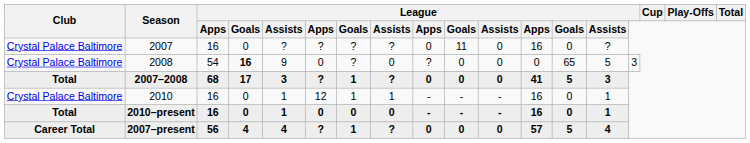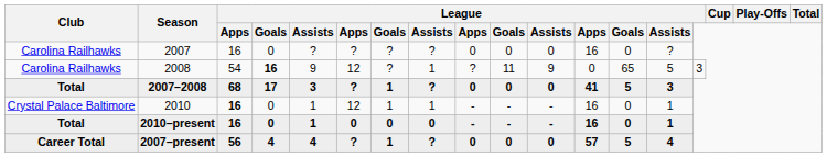 <table class="wikitable" style="text-align: center;">
 <tr>
 <th rowspan="2">Club</th>
 <th rowspan="2">Season</th>
 <th colspan="13">League</th>
 <th colspan="3">Cup</th>
 <th colspan="3">Play-Offs</th>
 <th colspan="3">Total</th>
 </tr>
 <tr>
 <th>Apps</th>
 <th>Goals</th>
 <th>Assists</th>
 <th>Apps</th>
 <th>Goals</th>
 <th>Assists</th>
 <th>Apps</th>
 <th>Goals</th>
 <th>Assists</th>
 <th>Apps</th>
 <th>Goals</th>
 <th>Assists</th>
 </tr>
 <tr>
-<td><a href='#'>Crystal Palace Baltimore</a></td>
+<td rowspan="1" valign="top"><a href='#'>Carolina Railhawks</a></td>
 <td>2007</td>
 <td>16</td>
 <td>0</td>
 <td>?</td>
 <td>?</td>
 <td>?</td>
 <td>?</td>
 <td>0</td>
-<td>11</td>
+<td>0</td>
 <td>0</td>
 <td>16</td>
 <td>0</td>
 <td>?</td>
 </tr>
 <tr>
-<td><a href='#'>Crystal Palace Baltimore</a></td>
+<td><a href='#'>Carolina Railhawks</a></td>
 <td>2008</td>
 <td>54</td>
 <td><strong>16</strong></td>
 <td>9</td>
-<td>0</td>
+<td>12</td>
 <td>?</td>
-<td>0</td>
+<td>1</td>
 <td>?</td>
-<td>0</td>
-<td>0</td>
+<td>11</td>
+<td>9</td>
 <td>0</td>
 <td>65</td>
 <td>5</td>
 <td>3</td>
 </tr>
 <tr style="font-weight:bold; background-color:#eeeeee;">
 <td><strong>Total</strong></td>
 <td>2007–2008</td>
 <td>68</td>
 <td>17</td>
 <td>3</td>
 <td>?</td>
 <td>1</td>
 <td>?</td>
 <td>0</td>
 <td>0</td>
 <td>0</td>
 <td>41</td>
 <td>5</td>
 <td>3</td>
 </tr>
 <tr>
 <td><a href='#'>Crystal Palace Baltimore</a></td>
 <td>2010</td>
-<td>16</td>
+<td><strong>16</strong></td>
 <td>0</td>
 <td>1</td>
 <td>12</td>
 <td>1</td>
 <td>1</td>
 <td>-</td>
 <td>-</td>
 <td>-</td>
 <td>16</td>
 <td>0</td>
 <td>1</td>
 </tr>
 <tr style="font-weight:bold; background-color:#eeeeee;">
 <td><strong>Total</strong></td>
 <td>2010–present</td>
 <td>16</td>
 <td>0</td>
 <td>1</td>
 <td>0</td>
 <td>0</td>
 <td>0</td>
 <td>-</td>
 <td>-</td>
 <td>-</td>
 <td>16</td>
 <td>0</td>
 <td>1</td>
 </tr>
 <tr style="font-weight:bold; background-color:#eeeeee;">
 <td><strong>Career Total</strong></td>
 <td>2007–present</td>
 <td>56</td>
 <td>4</td>
 <td>4</td>
 <td>?</td>
 <td>1</td>
 <td>?</td>
 <td>0</td>
 <td>0</td>
 <td>0</td>
 <td>57</td>
 <td>5</td>
 <td>4</td>
 </tr>
 </table>
